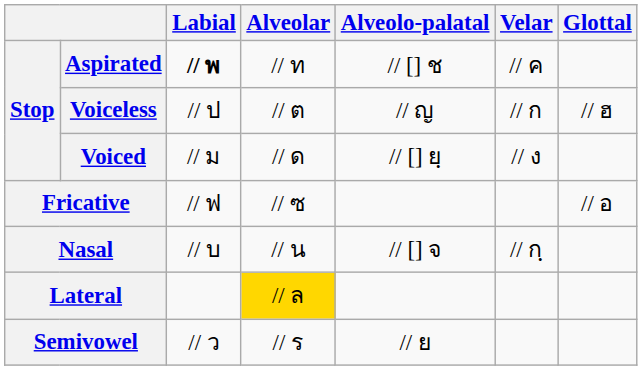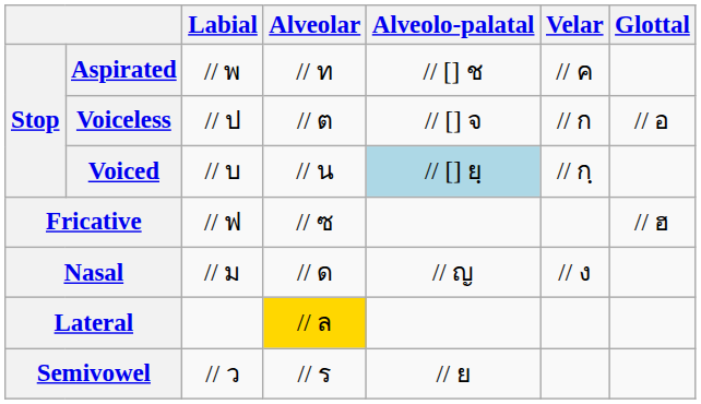 <table class="wikitable">
 <tr align="center">
 <th colspan="2"></th>
 <th><a href='#'>Labial</a></th>
 <th><a href='#'>Alveolar</a></th>
 <th><a href='#'>Alveolo-palatal</a></th>
 <th><a href='#'>Velar</a></th>
 <th><a href='#'>Glottal</a></th>
 </tr>
 <tr align="center">
 <th rowspan="3"><a href='#'>Stop</a></th>
 <th><a href='#'>Aspirated</a></th>
-<td><strong>// พ</strong></td>
+<td>// พ</td>
 <td>// ท</td>
 <td>// [] ช</td>
 <td>// ค</td>
 <td></td>
 </tr>
 <tr align="center">
 <th><a href='#'>Voiceless</a></th>
 <td>// ป</td>
 <td>// ต</td>
-<td>// ญ</td>
+<td>// [] จ</td>
 <td>// ก</td>
-<td>// ฮ</td>
+<td>// อ</td>
 </tr>
 <tr align="center">
 <th><a href='#'>Voiced</a></th>
-<td>// ม</td>
-<td>// ด</td>
-<td>// [] ยฺ</td>
-<td>// ง</td>
+<td>// บ</td>
+<td>// น</td>
+<td style="background: lightblue;">// [] ยฺ</td>
+<td>// กฺ</td>
 <td></td>
 </tr>
 <tr align="center">
 <th colspan="2"><a href='#'>Fricative</a></th>
 <td>// ฟ</td>
 <td>// ซ</td>
 <td></td>
 <td></td>
-<td>// อ</td>
+<td>// ฮ</td>
 </tr>
 <tr align="center">
 <th colspan="2"><a href='#'>Nasal</a></th>
-<td>// บ</td>
-<td>// น</td>
-<td>// [] จ</td>
-<td>// กฺ</td>
+<td>// ม</td>
+<td>// ด</td>
+<td>// ญ</td>
+<td>// ง</td>
 <td></td>
 </tr>
 <tr align="center">
 <th colspan="2"><a href='#'>Lateral</a></th>
 <td></td>
 <td style="background: gold;">// ล</td>
 <td></td>
 <td></td>
 <td></td>
 </tr>
 <tr align="center">
 <th colspan="2"><a href='#'>Semivowel</a></th>
 <td>// ว</td>
 <td>// ร</td>
 <td>// ย</td>
 <td></td>
 <td></td>
 </tr>
 </table>
